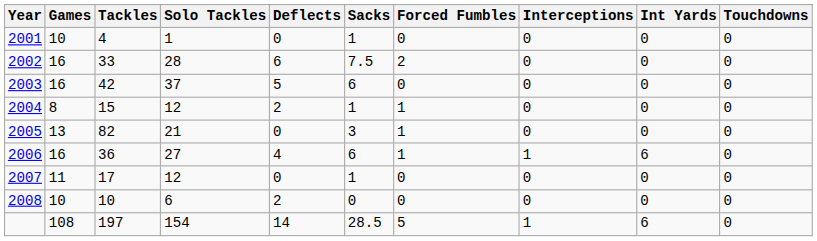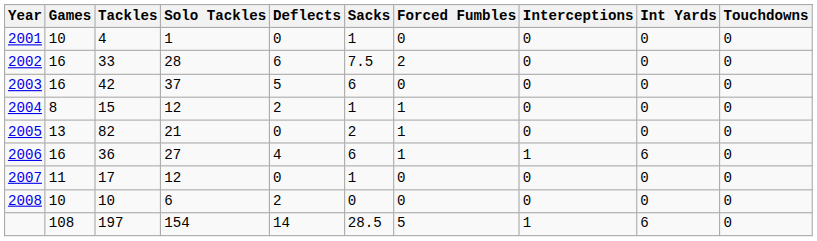 <table class="wikitable">
 <tr>
 <th>Year</th>
 <th>Games</th>
 <th>Tackles</th>
 <th>Solo Tackles</th>
 <th>Deflects</th>
 <th>Sacks</th>
 <th>Forced Fumbles</th>
 <th>Interceptions</th>
 <th>Int Yards</th>
 <th>Touchdowns</th>
 </tr>
 <tr>
 <td><a href='#'>2001</a></td>
 <td>10</td>
 <td>4</td>
 <td>1</td>
 <td>0</td>
 <td>1</td>
 <td>0</td>
 <td>0</td>
 <td>0</td>
 <td>0</td>
 </tr>
 <tr>
 <td><a href='#'>2002</a></td>
 <td>16</td>
 <td>33</td>
 <td>28</td>
 <td>6</td>
 <td>7.5</td>
 <td>2</td>
 <td>0</td>
 <td>0</td>
 <td>0</td>
 </tr>
 <tr>
 <td><a href='#'>2003</a></td>
 <td>16</td>
 <td>42</td>
 <td>37</td>
 <td>5</td>
 <td>6</td>
 <td>0</td>
 <td>0</td>
 <td>0</td>
 <td>0</td>
 </tr>
 <tr>
 <td><a href='#'>2004</a></td>
 <td>8</td>
 <td>15</td>
 <td>12</td>
 <td>2</td>
 <td>1</td>
 <td>1</td>
 <td>0</td>
 <td>0</td>
 <td>0</td>
 </tr>
 <tr>
 <td><a href='#'>2005</a></td>
 <td>13</td>
 <td>82</td>
 <td>21</td>
 <td>0</td>
-<td>3</td>
+<td>2</td>
 <td>1</td>
 <td>0</td>
 <td>0</td>
 <td>0</td>
 </tr>
 <tr>
 <td><a href='#'>2006</a></td>
 <td>16</td>
 <td>36</td>
 <td>27</td>
 <td>4</td>
 <td>6</td>
 <td>1</td>
 <td>1</td>
 <td>6</td>
 <td>0</td>
 </tr>
 <tr>
 <td><a href='#'>2007</a></td>
 <td>11</td>
 <td>17</td>
 <td>12</td>
 <td>0</td>
 <td>1</td>
 <td>0</td>
 <td>0</td>
 <td>0</td>
 <td>0</td>
 </tr>
 <tr>
 <td><a href='#'>2008</a></td>
 <td>10</td>
 <td>10</td>
 <td>6</td>
 <td>2</td>
 <td>0</td>
 <td>0</td>
 <td>0</td>
 <td>0</td>
 <td>0</td>
 </tr>
 <tr>
 <td></td>
 <td>108</td>
 <td>197</td>
 <td>154</td>
 <td>14</td>
 <td>28.5</td>
 <td>5</td>
 <td>1</td>
 <td>6</td>
 <td>0</td>
 </tr>
 </table>
